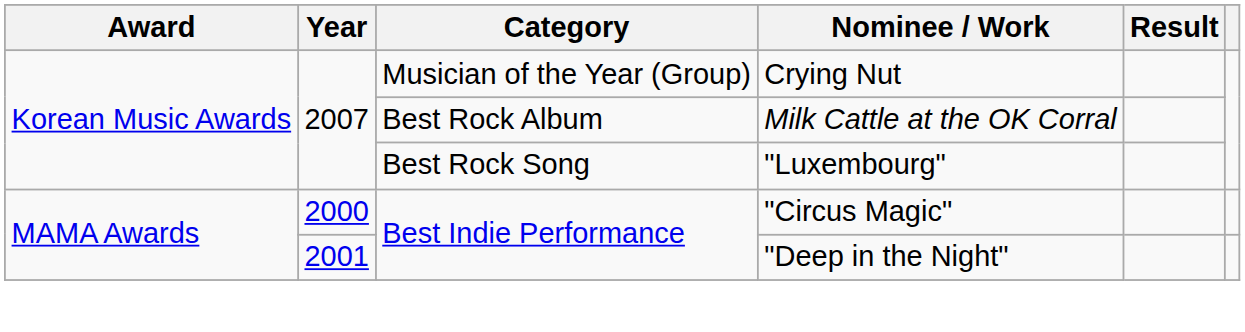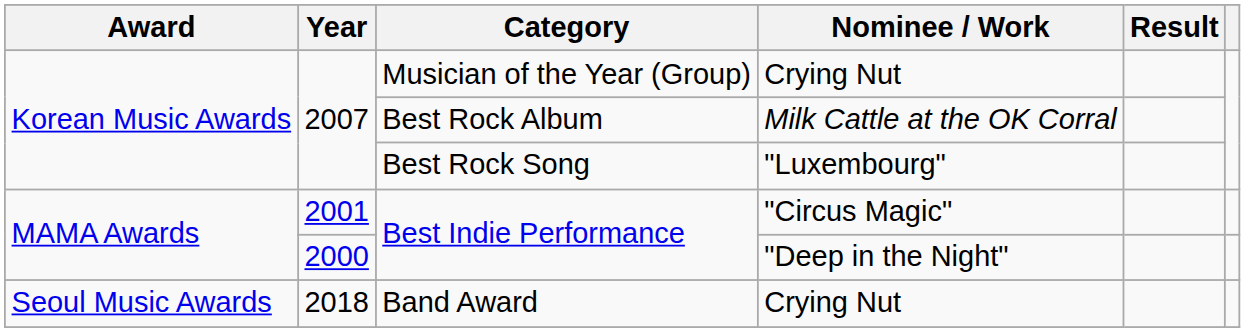 <table class="wikitable plainrowheaders">
 <tr>
 <th>Award</th>
 <th>Year</th>
 <th>Category</th>
 <th>Nominee / Work</th>
 <th>Result</th>
 <th></th>
 </tr>
 <tr>
 <td rowspan="3"><a href='#'>Korean Music Awards</a></td>
 <td rowspan="3">2007</td>
 <td>Musician of the Year (Group)</td>
 <td>Crying Nut</td>
 <td></td>
 <td rowspan="3"></td>
 </tr>
 <tr>
 <td>Best Rock Album</td>
 <td><em>Milk Cattle at the OK Corral</em></td>
 <td></td>
 </tr>
 <tr>
 <td>Best Rock Song</td>
 <td>"Luxembourg"</td>
 <td></td>
 </tr>
 <tr>
 <td rowspan="2"><a href='#'>MAMA Awards</a></td>
-<td><a href='#'>2000</a></td>
+<td><a href='#'>2001</a></td>
 <td rowspan="2"><a href='#'>Best Indie Performance</a></td>
 <td>"Circus Magic"</td>
 <td></td>
 <td></td>
 </tr>
 <tr>
-<td><a href='#'>2001</a></td>
+<td><a href='#'>2000</a></td>
 <td>"Deep in the Night"</td>
 <td></td>
 <td></td>
 </tr>
+<tr>
+<td><a href='#'>Seoul Music Awards</a></td>
+<td>2018</td>
+<td>Band Award</td>
+<td>Crying Nut</td>
+<td></td>
+<td></td>
+</tr>
 </table>
